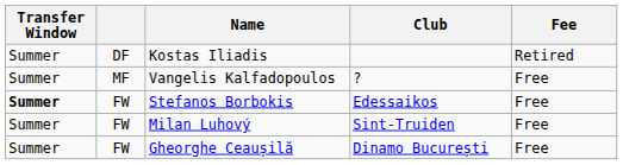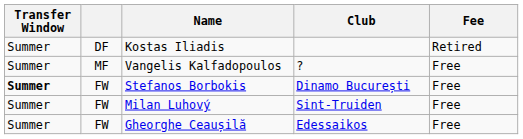 <table class="wikitable plainrowheaders">
 <tr>
 <th scope="col" style="width:6em;">Transfer Window</th>
 <th scope="col" style="width:3em;"></th>
 <th scope="col" style="width:14em;">Name</th>
 <th scope="col" style="width:11em;">Club</th>
 <th scope="col" style="width:7em;">Fee</th>
 </tr>
 <tr>
 <td>Summer</td>
 <td align="center">DF</td>
 <td> Kostas Iliadis</td>
 <td></td>
 <td>Retired</td>
 </tr>
 <tr>
 <td>Summer</td>
 <td align="center">MF</td>
 <td> Vangelis  Kalfadopoulos</td>
 <td>?</td>
 <td>Free</td>
 </tr>
 <tr>
 <td><strong>Summer</strong></td>
 <td align="center">FW</td>
 <td> <a href='#'>Stefanos Borbokis</a></td>
-<td> <a href='#'>Edessaikos</a></td>
+<td> <a href='#'>Dinamo București</a></td>
 <td>Free</td>
 </tr>
 <tr>
 <td>Summer</td>
 <td align="center">FW</td>
 <td> <a href='#'>Milan Luhový</a></td>
 <td> <a href='#'>Sint-Truiden</a></td>
 <td>Free</td>
 </tr>
 <tr>
 <td>Summer</td>
 <td align="center">FW</td>
 <td> <a href='#'>Gheorghe Ceaușilă</a></td>
-<td> <a href='#'>Dinamo București</a></td>
+<td> <a href='#'>Edessaikos</a></td>
 <td>Free</td>
 </tr>
 </table>
